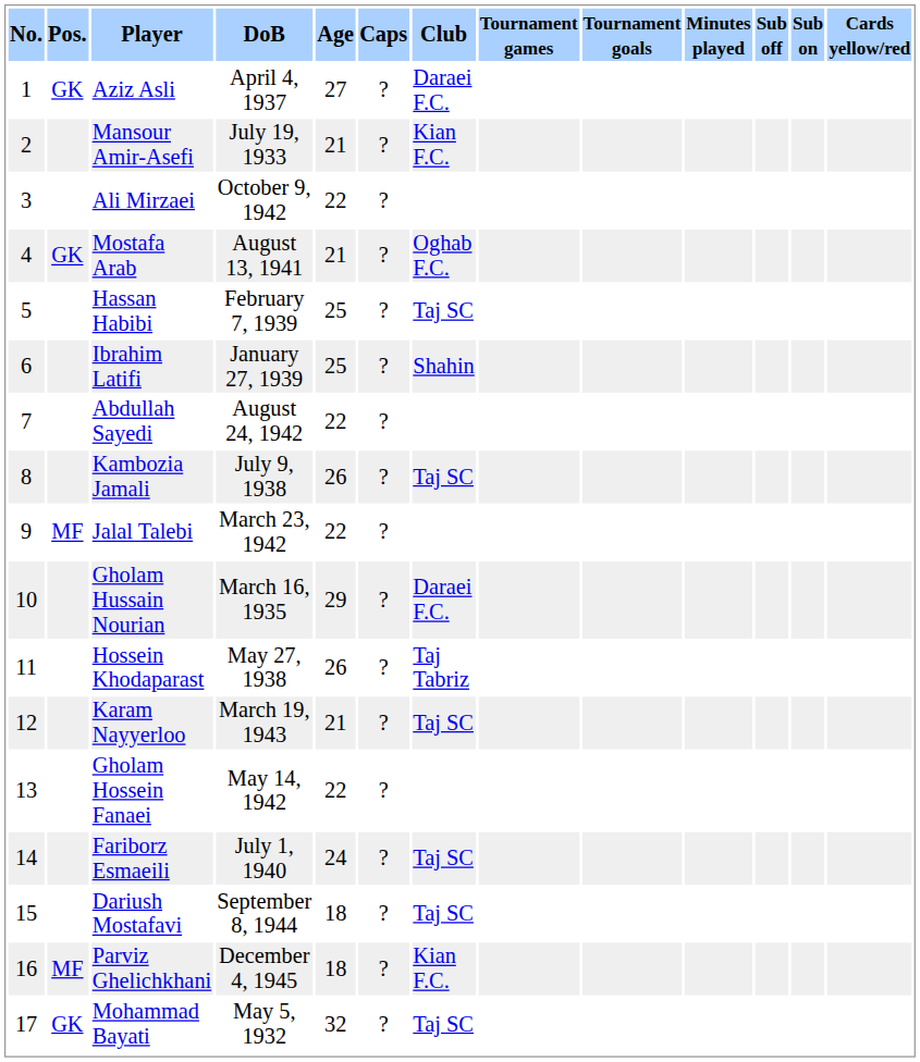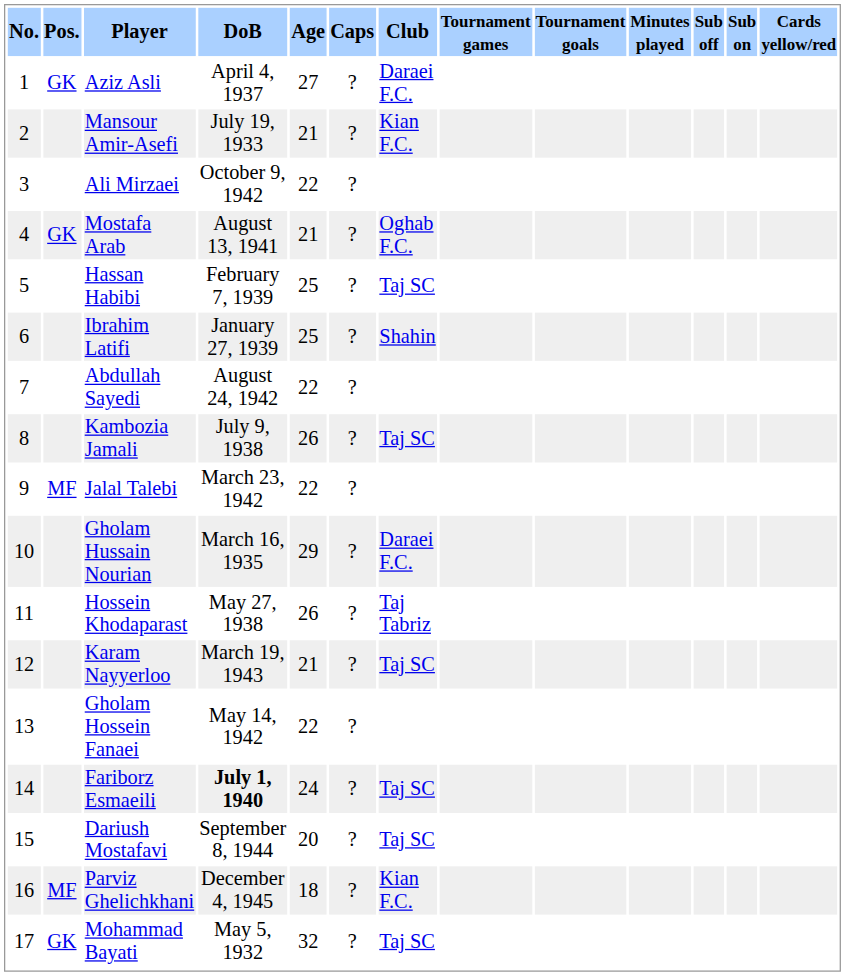 <table border="0" width="100%" style="border: 1px solid #999; background-color:#FFFFFF; text-align:center">
 <tr align="center" bgcolor="#AAD0FF">
 <th width=4%>No.</th>
 <th width=4%>Pos.</th>
 <th width=23%>Player</th>
 <th width=12%>DoB</th>
 <th width=4%>Age</th>
 <th width=4%>Caps</th>
 <th width=21%>Club</th>
 <th width=6%><small>Tournament<br>games</small></th>
 <th width=6%><small>Tournament<br>goals</small></th>
 <th width=4%><small>Minutes<br>played</small></th>
 <th width=4%><small>Sub off</small></th>
 <th width=4%><small>Sub on</small></th>
 <th width=4%><small>Cards<br>yellow/red</small></th>
 </tr>
 <tr>
 <td>1</td>
 <td><a href='#'>GK</a></td>
 <td align="left"><a href='#'>Aziz Asli</a></td>
 <td>April 4, 1937</td>
 <td>27</td>
 <td>?</td>
 <td align="left"> <a href='#'>Daraei F.C.</a></td>
 <td></td>
 <td></td>
 <td></td>
 <td></td>
 <td></td>
 <td></td>
 </tr>
 <tr bgcolor="#EFEFEF">
 <td>2</td>
 <td></td>
 <td align="left"><a href='#'>Mansour Amir-Asefi</a></td>
 <td>July 19, 1933</td>
 <td>21</td>
 <td>?</td>
 <td align="left"> <a href='#'>Kian F.C.</a></td>
 <td></td>
 <td></td>
 <td></td>
 <td></td>
 <td></td>
 <td></td>
 </tr>
 <tr>
 <td>3</td>
 <td></td>
 <td align="left"><a href='#'>Ali Mirzaei</a></td>
 <td>October 9, 1942</td>
 <td>22</td>
 <td>?</td>
 <td align="left"></td>
 <td></td>
 <td></td>
 <td></td>
 <td></td>
 <td></td>
 <td></td>
 </tr>
 <tr bgcolor="#EFEFEF">
 <td>4</td>
 <td><a href='#'>GK</a></td>
 <td align="left"><a href='#'>Mostafa Arab</a></td>
 <td>August 13, 1941</td>
 <td>21</td>
 <td>?</td>
 <td align="left"> <a href='#'>Oghab F.C.</a></td>
 <td></td>
 <td></td>
 <td></td>
 <td></td>
 <td></td>
 <td></td>
 </tr>
 <tr>
 <td>5</td>
 <td></td>
 <td align="left"><a href='#'>Hassan Habibi</a></td>
 <td>February 7, 1939</td>
 <td>25</td>
 <td>?</td>
 <td align="left"> <a href='#'>Taj SC</a></td>
 <td></td>
 <td></td>
 <td></td>
 <td></td>
 <td></td>
 <td></td>
 </tr>
 <tr bgcolor="#EFEFEF">
 <td>6</td>
 <td></td>
 <td align="left"><a href='#'>Ibrahim Latifi</a></td>
 <td>January 27, 1939</td>
 <td>25</td>
 <td>?</td>
 <td align="left"> <a href='#'>Shahin</a></td>
 <td></td>
 <td></td>
 <td></td>
 <td></td>
 <td></td>
 <td></td>
 </tr>
 <tr>
 <td>7</td>
 <td></td>
 <td align="left"><a href='#'>Abdullah Sayedi</a></td>
 <td>August 24, 1942</td>
 <td>22</td>
 <td>?</td>
 <td align="left"></td>
 <td></td>
 <td></td>
 <td></td>
 <td></td>
 <td></td>
 <td></td>
 </tr>
 <tr bgcolor="#EFEFEF">
 <td>8</td>
 <td></td>
 <td align="left"><a href='#'>Kambozia Jamali</a></td>
 <td>July 9, 1938</td>
 <td>26</td>
 <td>?</td>
 <td align="left"> <a href='#'>Taj SC</a></td>
 <td></td>
 <td></td>
 <td></td>
 <td></td>
 <td></td>
 <td></td>
 </tr>
 <tr>
 <td>9</td>
 <td><a href='#'>MF</a></td>
 <td align="left"><a href='#'>Jalal Talebi</a></td>
 <td>March 23, 1942</td>
 <td>22</td>
 <td>?</td>
 <td align="left"></td>
 <td></td>
 <td></td>
 <td></td>
 <td></td>
 <td></td>
 <td></td>
 </tr>
 <tr bgcolor="#EFEFEF">
 <td>10</td>
 <td></td>
 <td align="left"><a href='#'>Gholam Hussain Nourian</a></td>
 <td>March 16, 1935</td>
 <td>29</td>
 <td>?</td>
 <td align="left"> <a href='#'>Daraei F.C.</a></td>
 <td></td>
 <td></td>
 <td></td>
 <td></td>
 <td></td>
 <td></td>
 </tr>
 <tr>
 <td>11</td>
 <td></td>
 <td align="left"><a href='#'>Hossein Khodaparast</a></td>
 <td>May 27, 1938</td>
 <td>26</td>
 <td>?</td>
 <td align="left"> <a href='#'>Taj Tabriz</a></td>
 <td></td>
 <td></td>
 <td></td>
 <td></td>
 <td></td>
 <td></td>
 </tr>
 <tr bgcolor="#EFEFEF">
 <td>12</td>
 <td></td>
 <td align="left"><a href='#'>Karam Nayyerloo</a></td>
 <td>March 19, 1943</td>
 <td>21</td>
 <td>?</td>
 <td align="left"> <a href='#'>Taj SC</a></td>
 <td></td>
 <td></td>
 <td></td>
 <td></td>
 <td></td>
 <td></td>
 </tr>
 <tr>
 <td>13</td>
 <td></td>
 <td align="left"><a href='#'>Gholam Hossein Fanaei</a></td>
 <td>May 14, 1942</td>
 <td>22</td>
 <td>?</td>
 <td align="left"></td>
 <td></td>
 <td></td>
 <td></td>
 <td></td>
 <td></td>
 <td></td>
 </tr>
 <tr bgcolor="#EFEFEF">
 <td>14</td>
 <td></td>
 <td align="left"><a href='#'>Fariborz Esmaeili</a></td>
-<td>July 1, 1940</td>
+<td><strong>July 1, 1940</strong></td>
 <td>24</td>
 <td>?</td>
 <td align="left"> <a href='#'>Taj SC</a></td>
 <td></td>
 <td></td>
 <td></td>
 <td></td>
 <td></td>
 <td></td>
 </tr>
 <tr>
 <td>15</td>
 <td></td>
 <td align="left"><a href='#'>Dariush Mostafavi</a></td>
 <td>September 8, 1944</td>
-<td>18</td>
+<td>20</td>
 <td>?</td>
 <td align="left"> <a href='#'>Taj SC</a></td>
 <td></td>
 <td></td>
 <td></td>
 <td></td>
 <td></td>
 <td></td>
 </tr>
 <tr bgcolor="#EFEFEF">
 <td>16</td>
 <td><a href='#'>MF</a></td>
 <td align="left"><a href='#'>Parviz Ghelichkhani</a></td>
 <td>December 4, 1945</td>
 <td>18</td>
 <td>?</td>
 <td align="left"> <a href='#'>Kian F.C.</a></td>
 <td></td>
 <td></td>
 <td></td>
 <td></td>
 <td></td>
 <td></td>
 </tr>
 <tr>
 <td>17</td>
 <td><a href='#'>GK</a></td>
 <td align="left"><a href='#'>Mohammad Bayati</a></td>
 <td>May 5, 1932</td>
 <td>32</td>
 <td>?</td>
 <td align="left"> <a href='#'>Taj SC</a></td>
 <td></td>
 <td></td>
 <td></td>
 <td></td>
 <td></td>
 <td></td>
 </tr>
 <tr>
 </tr>
 </table>
